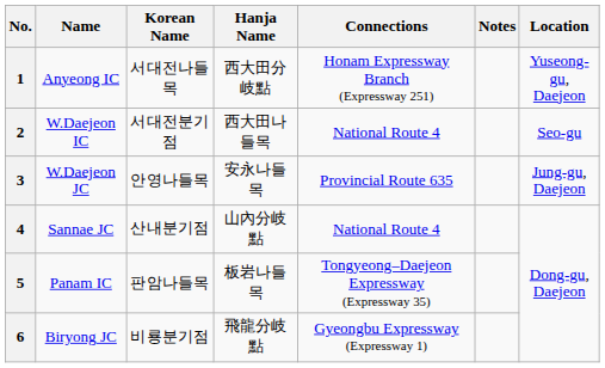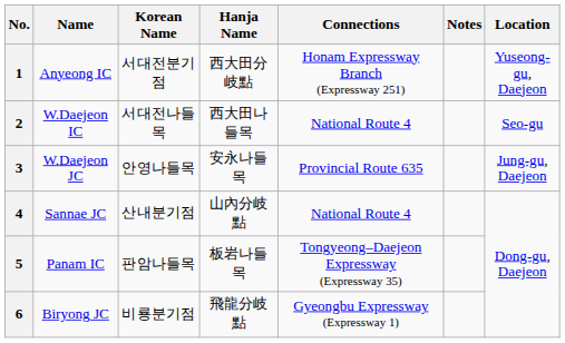 <table class="wikitable" style="text-align: center;">
 <tr>
 <th>No.</th>
 <th>Name</th>
 <th>Korean Name</th>
 <th>Hanja Name</th>
 <th>Connections</th>
 <th>Notes</th>
 <th>Location</th>
 </tr>
 <tr>
 <th>1</th>
 <td><a href='#'>Anyeong IC</a></td>
-<td>서대전나들목</td>
+<td>서대전분기점</td>
 <td>西大田分岐點</td>
 <td><a href='#'>Honam Expressway Branch</a><br><small>(Expressway 251)</small></td>
 <td></td>
 <td><a href='#'>Yuseong-gu</a>,<br><a href='#'>Daejeon</a></td>
 </tr>
 <tr>
 <th>2</th>
 <td><a href='#'>W.Daejeon IC</a></td>
-<td>서대전분기점</td>
+<td>서대전나들목</td>
 <td>西大田나들목</td>
 <td><a href='#'>National Route 4</a></td>
 <td></td>
 <td><a href='#'>Seo-gu</a></td>
 </tr>
 <tr>
 <th>3</th>
 <td><a href='#'>W.Daejeon JC</a></td>
 <td>안영나들목</td>
 <td>安永나들목</td>
 <td><a href='#'>Provincial Route 635</a></td>
 <td></td>
 <td><a href='#'>Jung-gu</a>, <br><a href='#'>Daejeon</a></td>
 </tr>
 <tr>
 <th>4</th>
 <td><a href='#'>Sannae JC</a></td>
 <td>산내분기점</td>
 <td>山內分岐點</td>
 <td><a href='#'>National Route 4</a></td>
 <td></td>
 <td rowspan="3"><a href='#'>Dong-gu</a>,<br><a href='#'>Daejeon</a></td>
 </tr>
 <tr>
 <th>5</th>
 <td><a href='#'>Panam IC</a></td>
 <td>판암나들목</td>
 <td>板岩나들목</td>
 <td><a href='#'>Tongyeong–Daejeon Expressway</a><br><small>(Expressway 35)</small></td>
 <td></td>
 </tr>
 <tr>
 <th>6</th>
 <td><a href='#'>Biryong JC</a></td>
 <td>비룡분기점</td>
 <td>飛龍分岐點</td>
 <td><a href='#'>Gyeongbu Expressway</a><br><small>(Expressway 1)</small></td>
 <td></td>
 </tr>
 </table>
